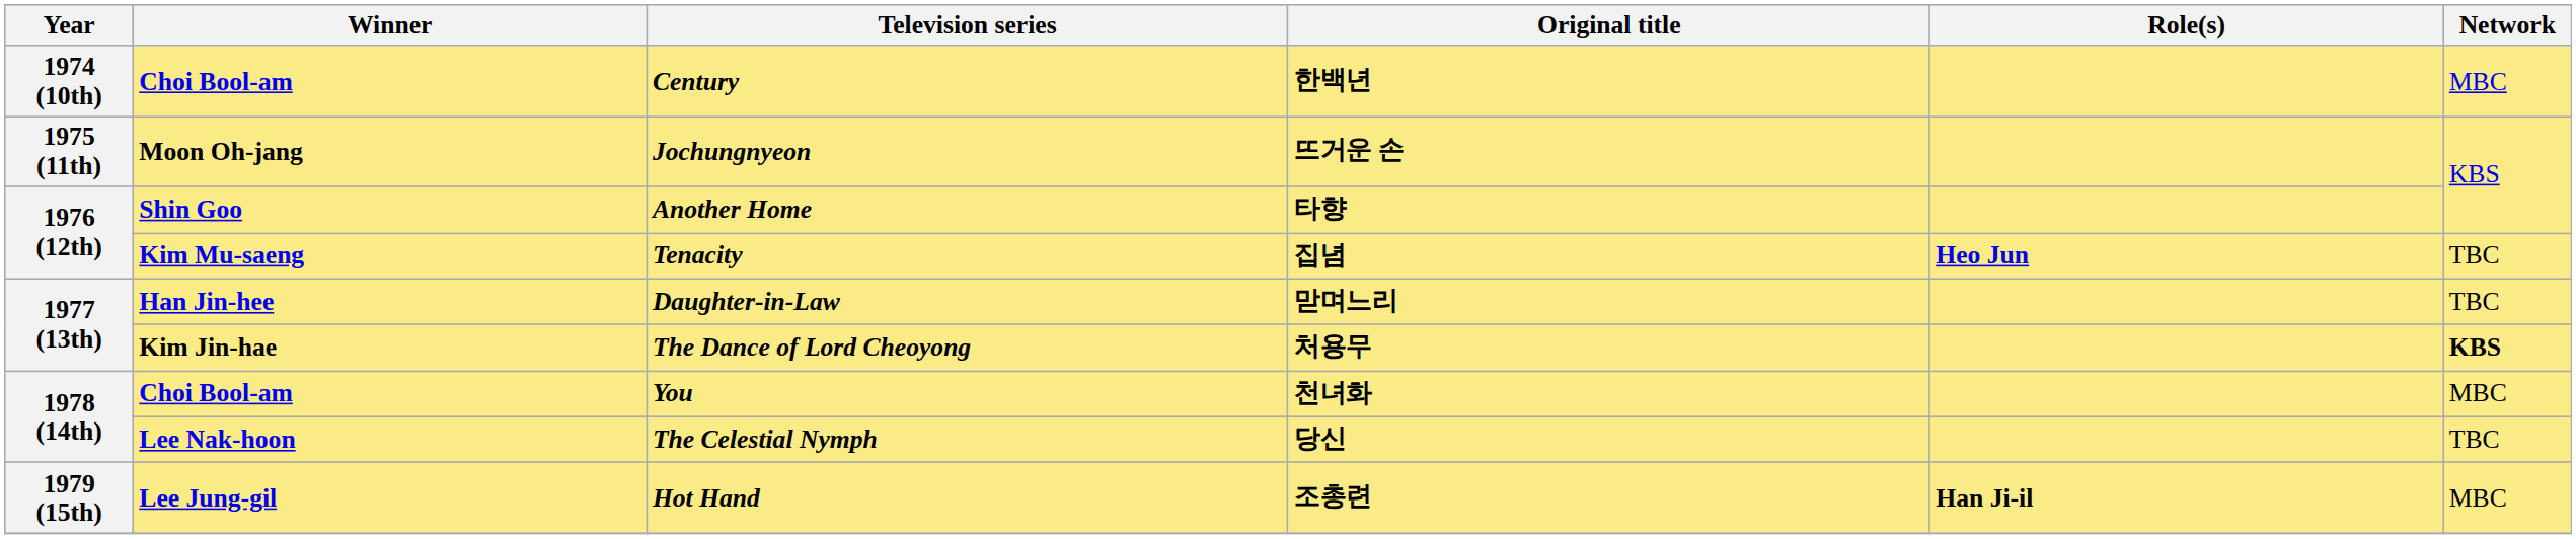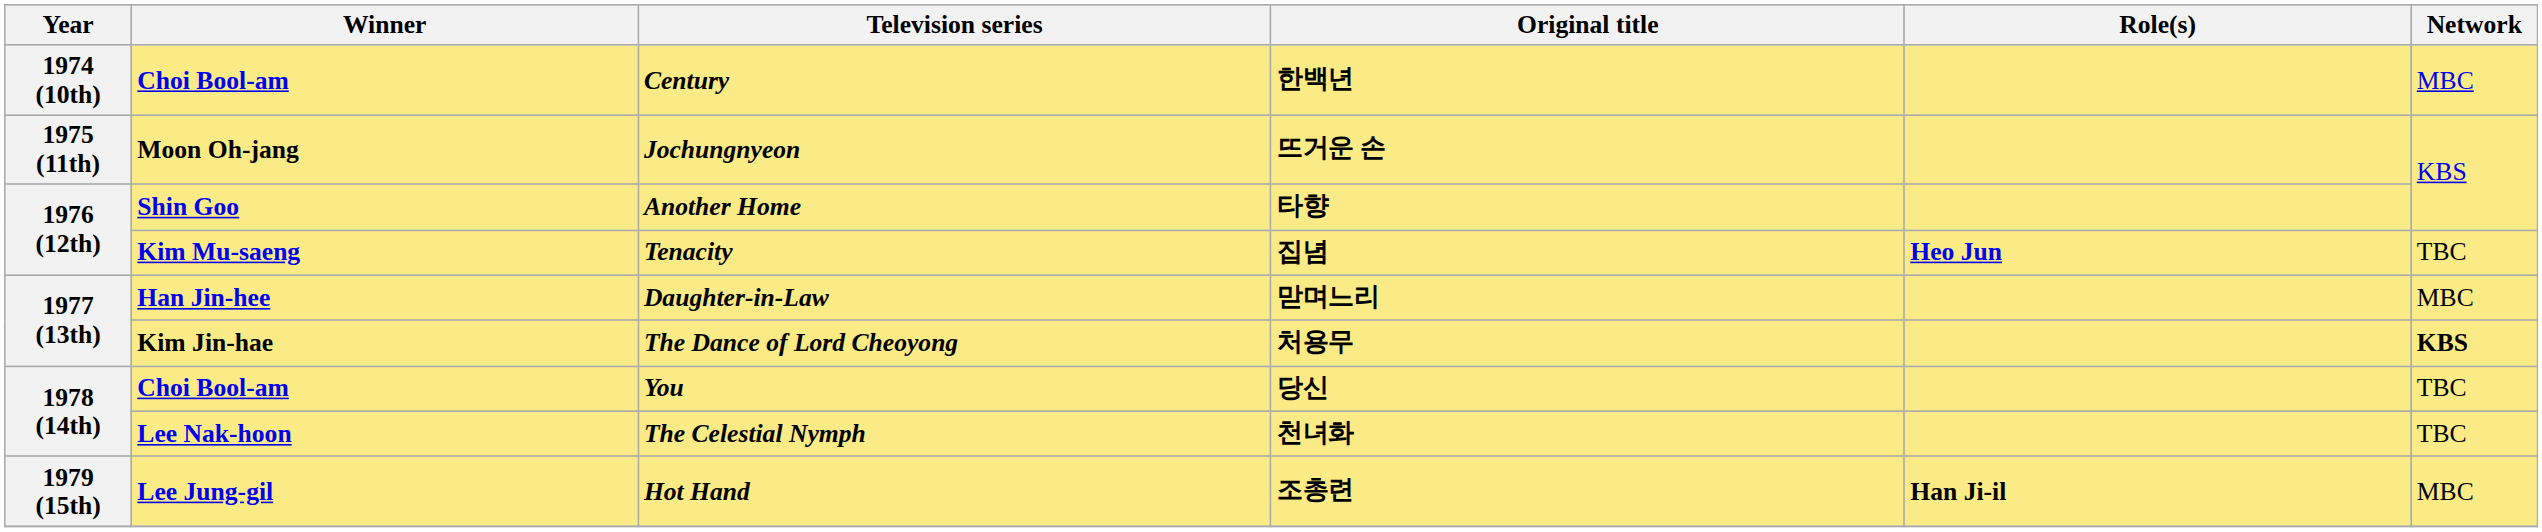 <table class="wikitable" style="width:100%;" cellpadding="6">
 <tr>
 <th style="width:5%;">Year</th>
 <th style="width:20%;">Winner</th>
 <th style="width:25%;">Television series</th>
 <th style="width:25%;">Original title</th>
 <th style="width:20%;">Role(s)</th>
 <th style="width:5%;">Network</th>
 </tr>
 <tr>
 <th>1974<br>(10th)</th>
 <td style="background:#FAEB86;"><strong><a href='#'>Choi Bool-am</a> </strong></td>
 <td style="background:#FAEB86;"><strong><em>Century</em></strong></td>
 <td style="background:#FAEB86;"><strong>한백년</strong></td>
 <td style="background:#FAEB86;"></td>
 <td style="background:#FAEB86;"><a href='#'>MBC</a></td>
 </tr>
 <tr>
 <th>1975<br>(11th)</th>
 <td style="background:#FAEB86;"><strong>Moon Oh-jang </strong></td>
 <td style="background:#FAEB86;"><strong><em>Jochungnyeon</em></strong></td>
 <td style="background:#FAEB86;"><strong>뜨거운 손</strong></td>
 <td style="background:#FAEB86;"></td>
 <td rowspan="2" style="background:#FAEB86;"><a href='#'>KBS</a></td>
 </tr>
 <tr>
 <th rowspan="2">1976<br>(12th)</th>
 <td style="background:#FAEB86;"><strong><a href='#'>Shin Goo</a> </strong></td>
 <td style="background:#FAEB86;"><strong><em>Another Home</em></strong></td>
 <td style="background:#FAEB86;"><strong>타향</strong></td>
 <td style="background:#FAEB86;"></td>
 </tr>
 <tr>
 <td style="background:#FAEB86;"><strong><a href='#'>Kim Mu-saeng</a> </strong></td>
 <td style="background:#FAEB86;"><strong><em>Tenacity</em></strong></td>
 <td style="background:#FAEB86;"><strong>집념</strong></td>
 <td style="background:#FAEB86;"><strong><a href='#'>Heo Jun</a></strong></td>
 <td style="background:#FAEB86;">TBC</td>
 </tr>
 <tr>
 <th rowspan="2">1977<br>(13th)</th>
 <td style="background:#FAEB86;"><strong><a href='#'>Han Jin-hee</a> </strong></td>
 <td style="background:#FAEB86;"><strong><em>Daughter-in-Law</em></strong></td>
 <td style="background:#FAEB86;"><strong>맏며느리</strong></td>
 <td style="background:#FAEB86;"></td>
-<td style="background:#FAEB86;">TBC</td>
+<td style="background:#FAEB86;">MBC</td>
 </tr>
 <tr>
 <td style="background:#FAEB86;"><strong>Kim Jin-hae </strong></td>
 <td style="background:#FAEB86;"><strong><em>The Dance of Lord Cheoyong</em></strong></td>
 <td style="background:#FAEB86;"><strong>처용무</strong></td>
 <td style="background:#FAEB86;"></td>
 <td style="background:#FAEB86;"><strong>KBS</strong></td>
 </tr>
 <tr>
 <th rowspan="2">1978<br>(14th)</th>
 <td style="background:#FAEB86;"><strong><a href='#'>Choi Bool-am</a> </strong></td>
 <td style="background:#FAEB86;"><strong><em>You</em></strong></td>
-<td style="background:#FAEB86;"><strong>천녀화</strong></td>
+<td style="background:#FAEB86;"><strong>당신</strong></td>
 <td style="background:#FAEB86;"></td>
-<td style="background:#FAEB86;">MBC</td>
+<td style="background:#FAEB86;">TBC</td>
 </tr>
 <tr>
 <td style="background:#FAEB86;"><strong><a href='#'>Lee Nak-hoon</a> </strong></td>
 <td style="background:#FAEB86;"><strong><em>The Celestial Nymph</em></strong></td>
-<td style="background:#FAEB86;"><strong>당신</strong></td>
+<td style="background:#FAEB86;"><strong>천녀화</strong></td>
 <td style="background:#FAEB86;"></td>
 <td style="background:#FAEB86;">TBC</td>
 </tr>
 <tr>
 <th>1979<br>(15th)</th>
 <td style="background:#FAEB86;"><strong><a href='#'>Lee Jung-gil</a> </strong></td>
 <td style="background:#FAEB86;"><strong><em>Hot Hand</em></strong></td>
 <td style="background:#FAEB86;"><strong>조총련</strong></td>
 <td style="background:#FAEB86;"><strong>Han Ji-il</strong></td>
 <td style="background:#FAEB86;">MBC</td>
 </tr>
 <tr>
 </tr>
 </table>
